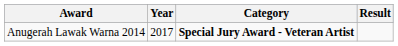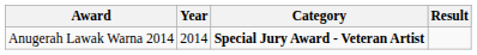 <table class="wikitable">
 <tr style="background:#b0c4de; text-align:center;">
 <th>Award</th>
 <th>Year</th>
 <th>Category</th>
 <th>Result</th>
 </tr>
 <tr>
 <td>Anugerah Lawak Warna 2014</td>
-<td>2017</td>
+<td>2014</td>
 <td><strong>Special Jury Award - Veteran Artist</strong></td>
 <td></td>
 </tr>
 </table>
